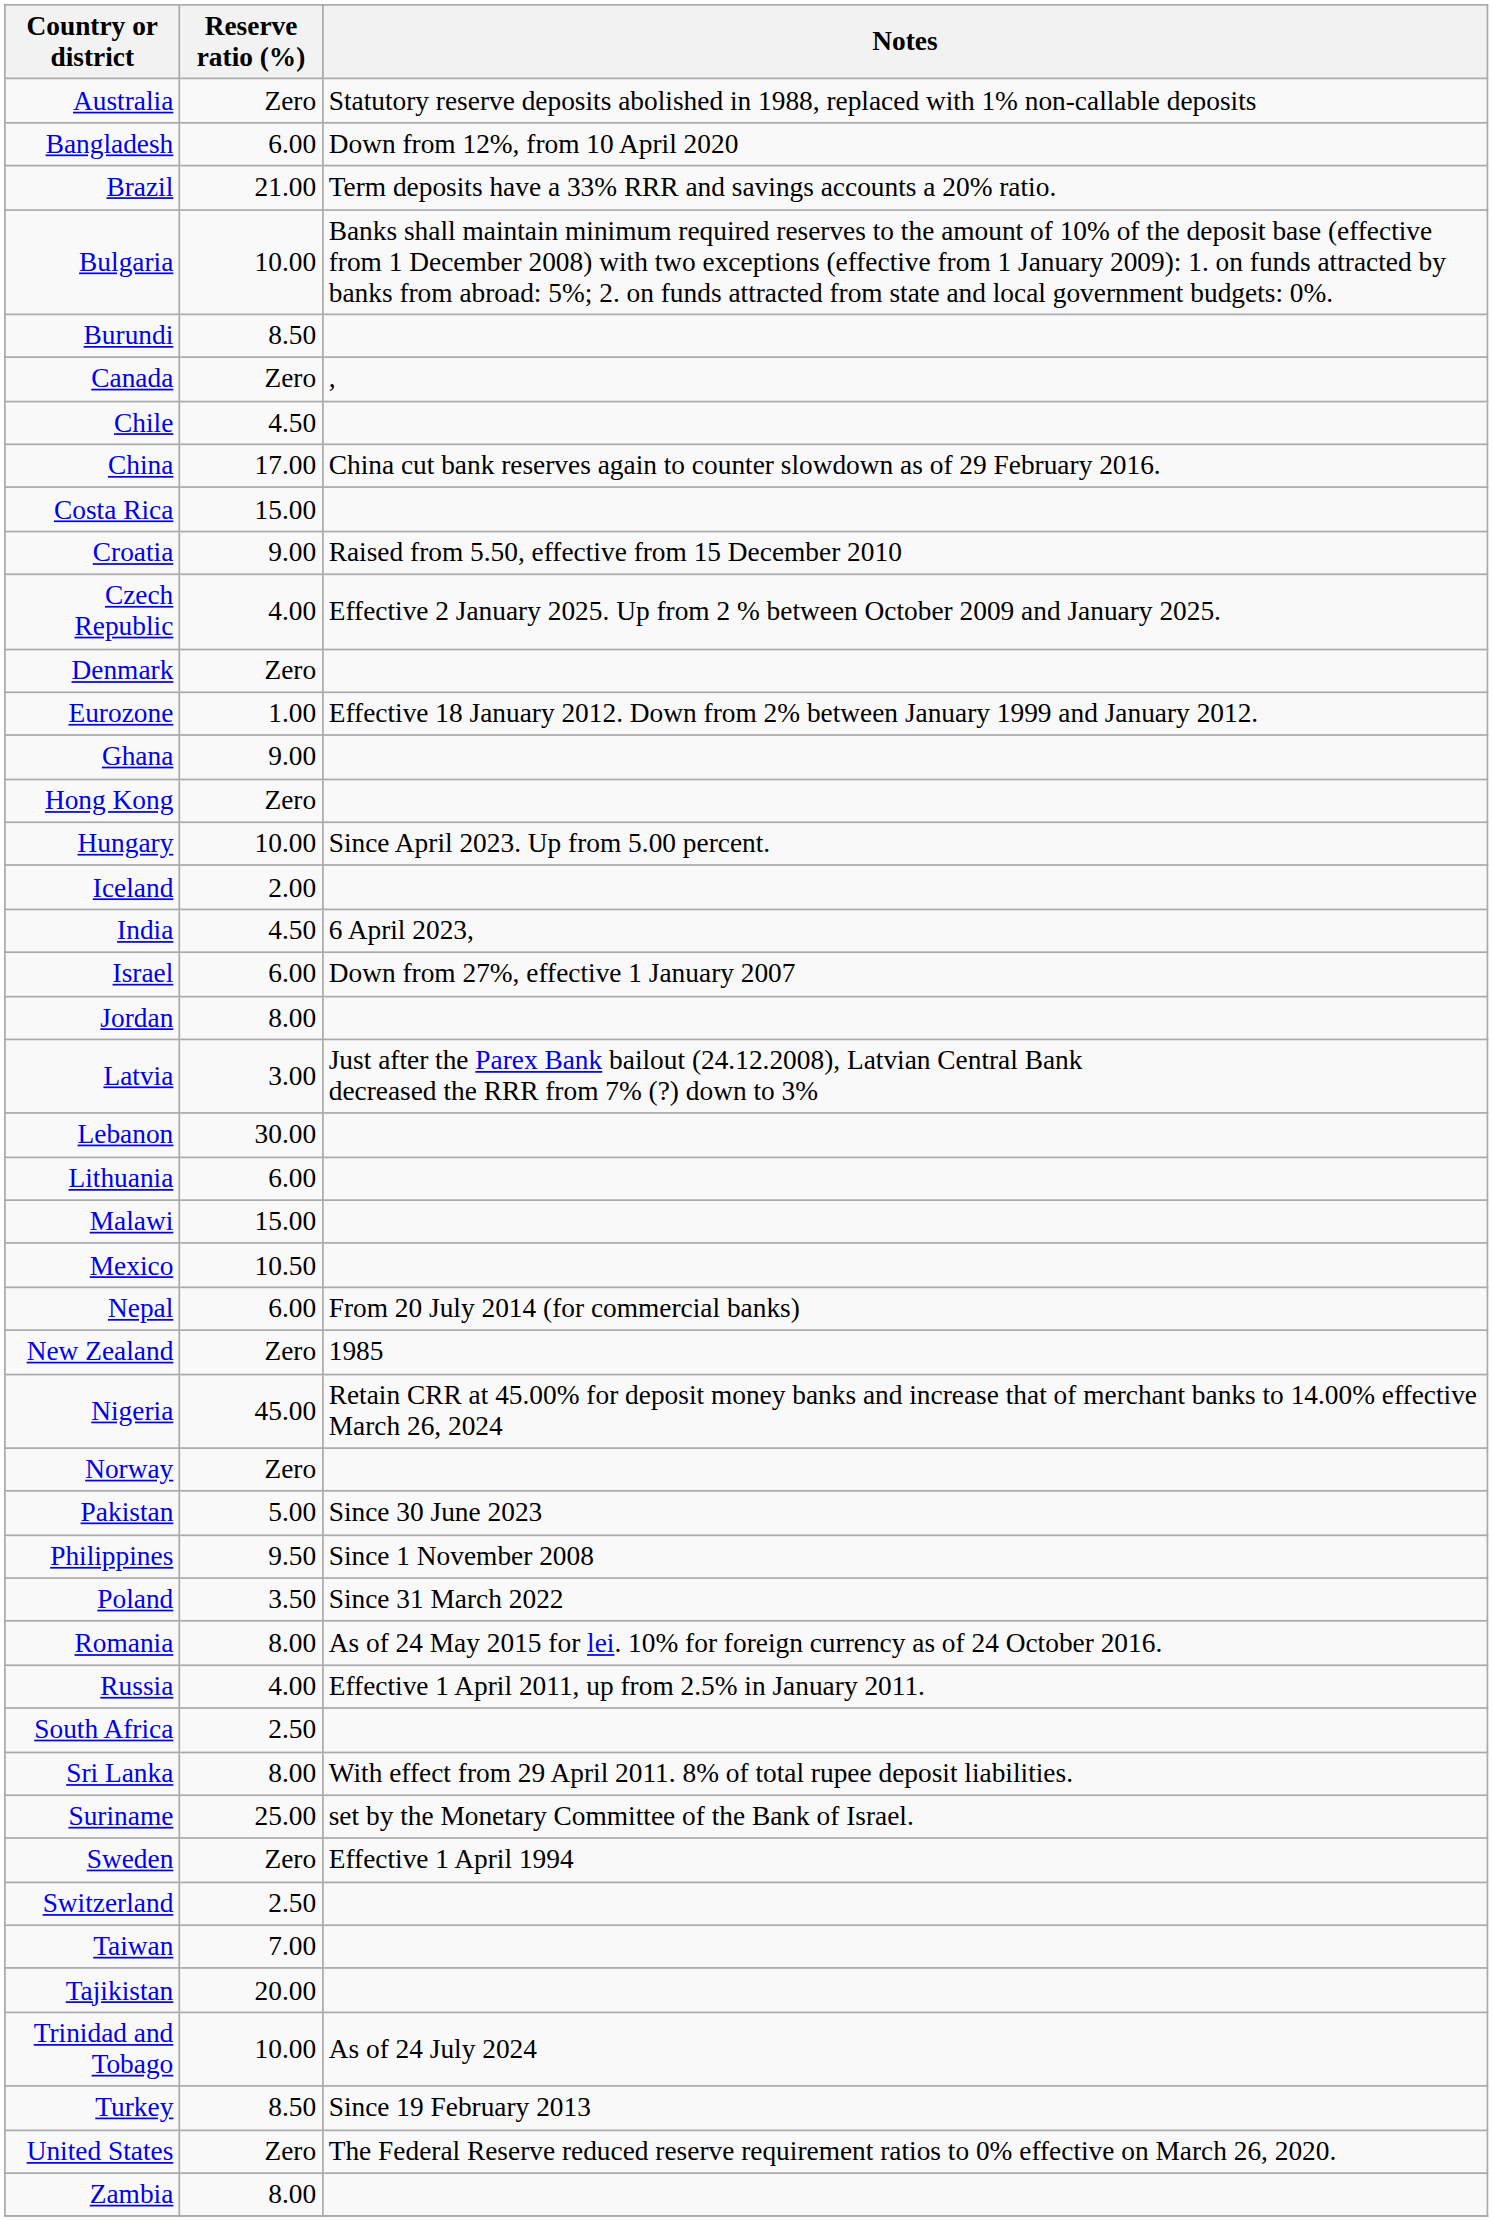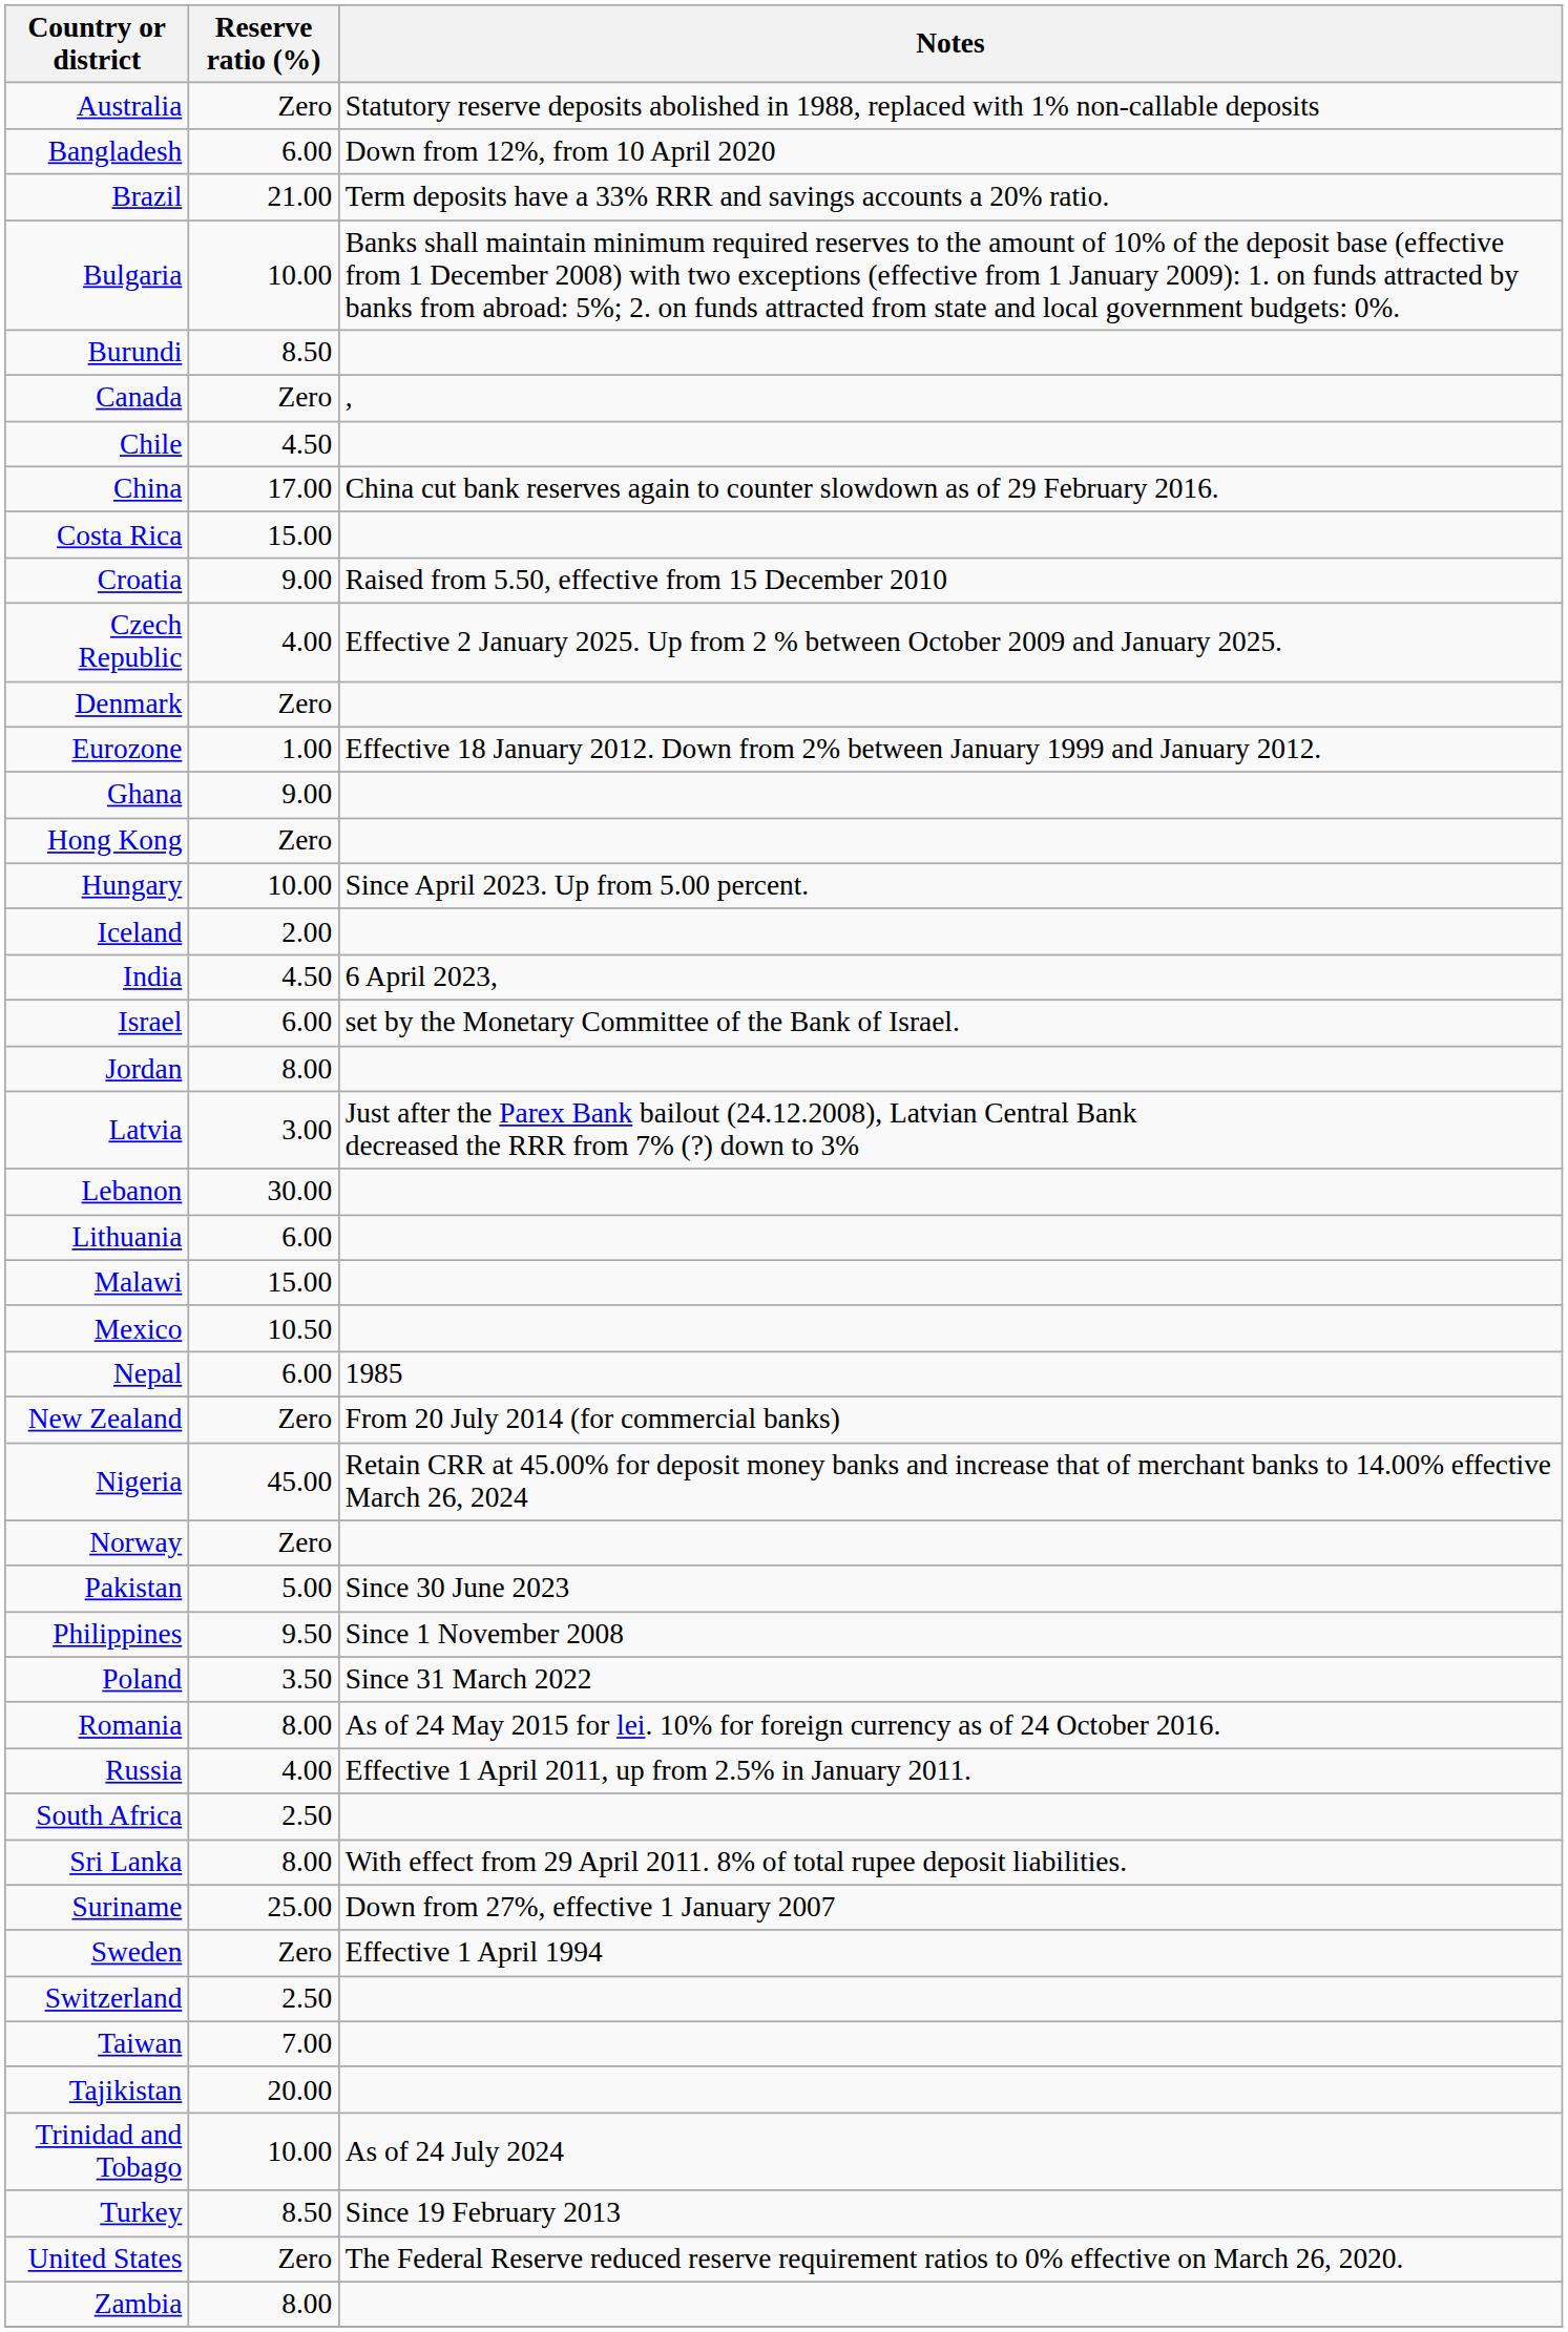 <table class="wikitable sortable">
 <tr align="center">
 <th>Country or district</th>
 <th data-sort-type="number">Reserve ratio (%)</th>
 <th>Notes</th>
 </tr>
 <tr align="right">
 <td><a href='#'>Australia</a></td>
 <td>Zero</td>
 <td - align="left">Statutory reserve deposits abolished in 1988, replaced with 1% non-callable deposits</td>
 </tr>
 <tr align="right">
 <td><a href='#'>Bangladesh</a></td>
 <td>6.00</td>
 <td - align="left">Down from 12%, from 10 April 2020</td>
 </tr>
 <tr align="right">
 <td><a href='#'>Brazil</a></td>
 <td>21.00</td>
 <td - align="left">Term deposits have a 33% RRR and savings accounts a 20% ratio.</td>
 </tr>
 <tr align="right">
 <td><a href='#'>Bulgaria</a></td>
 <td>10.00</td>
 <td - align="left">Banks shall maintain minimum required reserves to the amount of 10% of the deposit base (effective from 1 December 2008) with two exceptions (effective from 1 January 2009): 1. on funds attracted by banks from abroad: 5%; 2. on funds attracted from state and local government budgets: 0%.</td>
 </tr>
 <tr align="right">
 <td><a href='#'>Burundi</a></td>
 <td>8.50</td>
 <td - align="left"></td>
 </tr>
 <tr align="right">
 <td><a href='#'>Canada</a></td>
 <td>Zero</td>
 <td - align="left">,</td>
 </tr>
 <tr align="right">
 <td><a href='#'>Chile</a></td>
 <td>4.50</td>
 <td - align="left"></td>
 </tr>
 <tr align="right">
 <td><a href='#'>China</a></td>
 <td>17.00</td>
 <td - align="left">China cut bank reserves again to counter slowdown as of 29 February 2016.</td>
 </tr>
 <tr align="right">
 <td><a href='#'>Costa Rica</a></td>
 <td>15.00</td>
 <td - align="left"></td>
 </tr>
 <tr align="right">
 <td><a href='#'>Croatia</a></td>
 <td>9.00</td>
 <td - align="left">Raised from 5.50, effective from 15 December 2010</td>
 </tr>
 <tr align="right">
 <td><a href='#'>Czech Republic</a></td>
 <td>4.00</td>
 <td - align="left">Effective 2 January 2025. Up from 2 % between October 2009 and January 2025.</td>
 </tr>
 <tr align="right">
 <td><a href='#'>Denmark</a></td>
 <td>Zero</td>
 <td - align="left"></td>
 </tr>
 <tr align="right">
 <td><a href='#'>Eurozone</a></td>
 <td>1.00</td>
 <td - align="left">Effective 18 January 2012. Down from 2% between January 1999 and January 2012.</td>
 </tr>
 <tr align="right">
 <td><a href='#'>Ghana</a></td>
 <td>9.00</td>
 <td - align="left"></td>
 </tr>
 <tr align="right">
 <td><a href='#'>Hong Kong</a></td>
 <td>Zero</td>
 <td - align="left"></td>
 </tr>
 <tr align="right">
 <td><a href='#'>Hungary</a></td>
 <td>10.00</td>
 <td align="left" ->Since April 2023. Up from 5.00 percent.</td>
 </tr>
 <tr align="right">
 <td><a href='#'>Iceland</a></td>
 <td>2.00</td>
 <td - align="left"></td>
 </tr>
 <tr align="right">
 <td><a href='#'>India</a></td>
 <td>4.50</td>
 <td align="left" ->6 April 2023, </td>
 </tr>
 <tr align="right">
 <td><a href='#'>Israel</a></td>
 <td>6.00</td>
-<td - align="left">Down from 27%, effective 1 January 2007</td>
+<td - align="left">set by the Monetary Committee of the Bank of Israel.</td>
 </tr>
 <tr align="right">
 <td><a href='#'>Jordan</a></td>
 <td>8.00</td>
 <td - align="left"></td>
 </tr>
 <tr align="right">
 <td><a href='#'>Latvia</a></td>
 <td>3.00</td>
 <td - align="left">Just after the <a href='#'>Parex Bank</a> bailout (24.12.2008), Latvian Central Bank <br>decreased the RRR from 7% (?) down to 3%</td>
 </tr>
 <tr align="right">
 <td><a href='#'>Lebanon</a></td>
 <td>30.00</td>
 <td - align="left"></td>
 </tr>
 <tr align="right">
 <td><a href='#'>Lithuania</a></td>
 <td>6.00</td>
 <td - align="left"></td>
 </tr>
 <tr align="right">
 <td><a href='#'>Malawi</a></td>
 <td>15.00</td>
 <td - align="left"></td>
 </tr>
 <tr align="right">
 <td><a href='#'>Mexico</a></td>
 <td>10.50</td>
 <td - align="left"></td>
 </tr>
 <tr align="right">
 <td><a href='#'>Nepal</a></td>
 <td>6.00</td>
-<td - align="left">From 20 July 2014 (for commercial banks)</td>
+<td - align="left">1985</td>
 </tr>
 <tr align="right">
 <td><a href='#'>New Zealand</a></td>
 <td>Zero</td>
-<td - align="left">1985</td>
+<td - align="left">From 20 July 2014 (for commercial banks)</td>
 </tr>
 <tr align="right">
 <td><a href='#'>Nigeria</a></td>
 <td>45.00</td>
 <td - align="left">Retain CRR at 45.00% for deposit money banks and increase that of merchant banks to 14.00% effective March 26, 2024 </td>
 </tr>
 <tr align="right">
 <td><a href='#'>Norway</a></td>
 <td>Zero</td>
 <td - align="left"></td>
 </tr>
 <tr align="right">
 <td><a href='#'>Pakistan</a></td>
 <td>5.00</td>
 <td - align="left">Since 30 June 2023</td>
 </tr>
 <tr align="right">
 <td><a href='#'>Philippines</a></td>
 <td>9.50</td>
 <td - align="left">Since 1 November 2008</td>
 </tr>
 <tr align="right">
 <td><a href='#'>Poland</a></td>
 <td>3.50</td>
 <td - align="left">Since 31 March 2022</td>
 </tr>
 <tr align="right">
 <td><a href='#'>Romania</a></td>
 <td>8.00</td>
 <td - align="left">As of 24 May 2015 for <a href='#'>lei</a>. 10% for foreign currency as of 24 October 2016.</td>
 </tr>
 <tr align="right">
 <td><a href='#'>Russia</a></td>
 <td>4.00</td>
 <td - align="left">Effective 1 April 2011, up from 2.5% in January 2011.</td>
 </tr>
 <tr align="right">
 <td><a href='#'>South Africa</a></td>
 <td>2.50</td>
 <td - align="left"></td>
 </tr>
 <tr align="right">
 <td><a href='#'>Sri Lanka</a></td>
 <td>8.00</td>
 <td - align="left">With effect from 29 April 2011. 8% of total rupee deposit liabilities.</td>
 </tr>
 <tr align="right">
 <td><a href='#'>Suriname</a></td>
 <td>25.00</td>
-<td - align="left">set by the Monetary Committee of the Bank of Israel.</td>
+<td - align="left">Down from 27%, effective 1 January 2007</td>
 </tr>
 <tr align="right">
 <td><a href='#'>Sweden</a></td>
 <td>Zero</td>
 <td - align="left">Effective 1 April 1994</td>
 </tr>
 <tr align="right">
 <td><a href='#'>Switzerland</a></td>
 <td>2.50</td>
 <td - align="left"></td>
 </tr>
 <tr align="right">
 <td><a href='#'>Taiwan</a></td>
 <td>7.00</td>
 <td - align="left"></td>
 </tr>
 <tr align="right">
 <td><a href='#'>Tajikistan</a></td>
 <td>20.00</td>
 <td - align="left"></td>
 </tr>
 <tr align="right">
 <td><a href='#'>Trinidad and Tobago</a></td>
 <td>10.00</td>
 <td - align="left">As of 24 July 2024</td>
 </tr>
 <tr align="right">
 <td><a href='#'>Turkey</a></td>
 <td>8.50</td>
 <td - align="left">Since 19 February 2013</td>
 </tr>
 <tr align="right">
 <td><a href='#'>United States</a></td>
 <td>Zero</td>
 <td - align="left">The Federal Reserve reduced reserve requirement ratios to 0% effective on March 26, 2020.</td>
 </tr>
 <tr align="right">
 <td><a href='#'>Zambia</a></td>
 <td>8.00</td>
 <td - align="left"></td>
 </tr>
 <tr align="right">
 </tr>
 </table>
